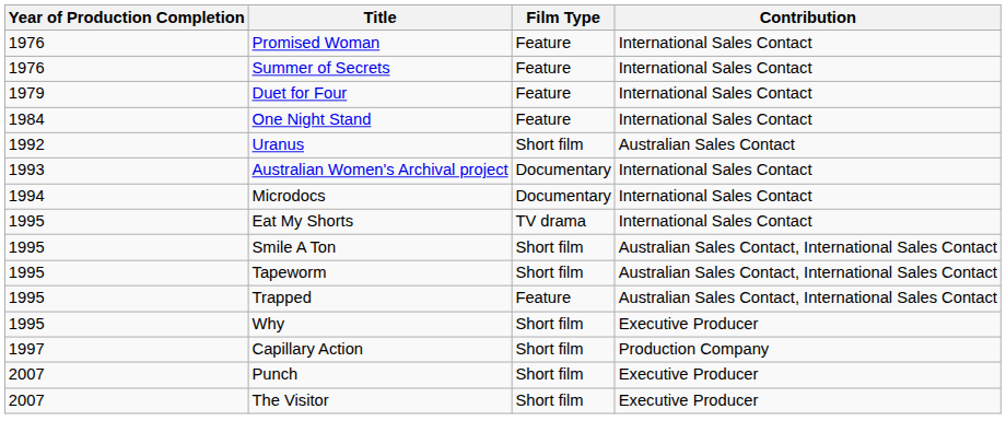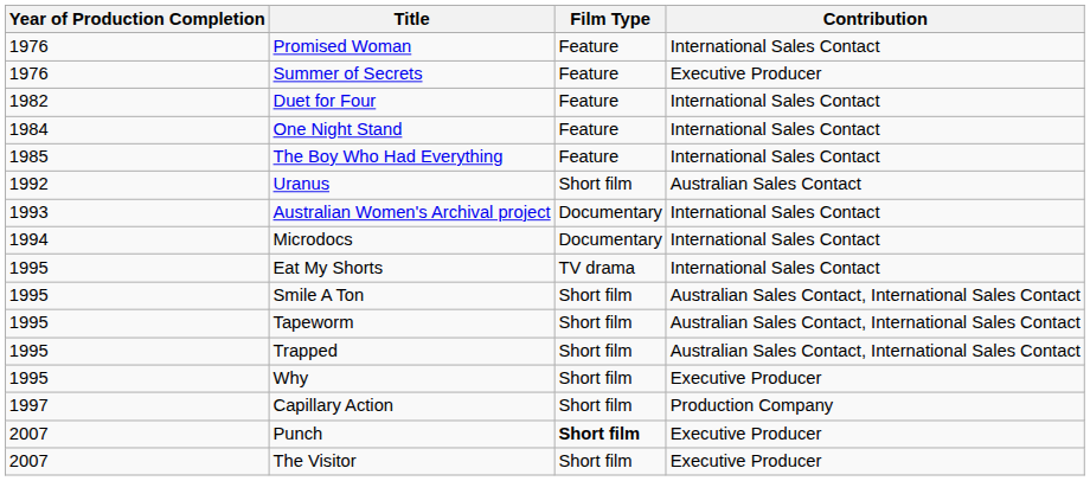 <table class="wikitable sortable">
 <tr>
 <th>Year of Production Completion</th>
 <th>Title</th>
 <th>Film Type</th>
 <th>Contribution</th>
 </tr>
 <tr>
 <td>1976</td>
 <td><a href='#'>Promised Woman</a></td>
 <td>Feature</td>
 <td>International Sales Contact</td>
 </tr>
 <tr>
 <td>1976</td>
 <td><a href='#'>Summer of Secrets</a></td>
 <td>Feature</td>
-<td>International Sales Contact</td>
+<td>Executive Producer</td>
 </tr>
 <tr>
-<td>1979</td>
+<td>1982</td>
 <td><a href='#'>Duet for Four</a></td>
 <td>Feature</td>
 <td>International Sales Contact</td>
 </tr>
 <tr>
 <td>1984</td>
 <td><a href='#'>One Night Stand</a></td>
+<td>Feature</td>
+<td>International Sales Contact</td>
+</tr>
+<tr>
+<td>1985</td>
+<td><a href='#'>The Boy Who Had Everything</a></td>
 <td>Feature</td>
 <td>International Sales Contact</td>
 </tr>
 <tr>
 <td>1992</td>
 <td><a href='#'>Uranus</a></td>
 <td>Short film</td>
 <td>Australian Sales Contact</td>
 </tr>
 <tr>
 <td>1993</td>
 <td><a href='#'>Australian Women's Archival project</a></td>
 <td>Documentary</td>
 <td>International Sales Contact</td>
 </tr>
 <tr>
 <td>1994</td>
 <td>Microdocs</td>
 <td>Documentary</td>
 <td>International Sales Contact</td>
 </tr>
 <tr>
 <td>1995</td>
 <td>Eat My Shorts</td>
 <td>TV drama</td>
 <td>International Sales Contact</td>
 </tr>
 <tr>
 <td>1995</td>
 <td>Smile A Ton</td>
 <td>Short film</td>
 <td>Australian Sales Contact, International Sales Contact</td>
 </tr>
 <tr>
 <td>1995</td>
 <td>Tapeworm</td>
 <td>Short film</td>
 <td>Australian Sales Contact, International Sales  Contact</td>
 </tr>
 <tr>
 <td>1995</td>
 <td>Trapped</td>
-<td>Feature</td>
+<td>Short film</td>
 <td>Australian Sales Contact, International Sales Contact</td>
 </tr>
 <tr>
 <td>1995</td>
 <td>Why</td>
 <td>Short film</td>
 <td>Executive Producer</td>
 </tr>
 <tr>
 <td>1997</td>
 <td>Capillary Action</td>
 <td>Short film</td>
 <td>Production Company</td>
 </tr>
 <tr>
 <td>2007</td>
 <td>Punch</td>
-<td>Short film</td>
+<td><strong>Short film</strong></td>
 <td>Executive Producer</td>
 </tr>
 <tr>
 <td>2007</td>
 <td>The Visitor</td>
 <td>Short film</td>
 <td>Executive Producer</td>
 </tr>
 </table>
